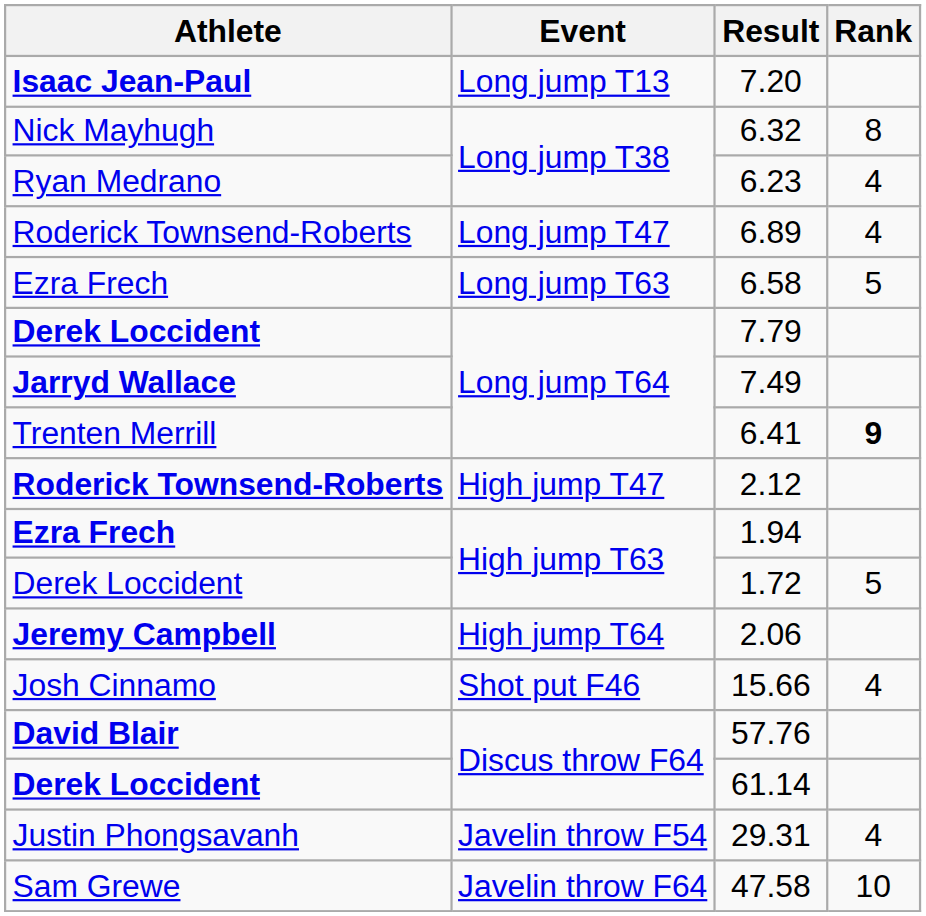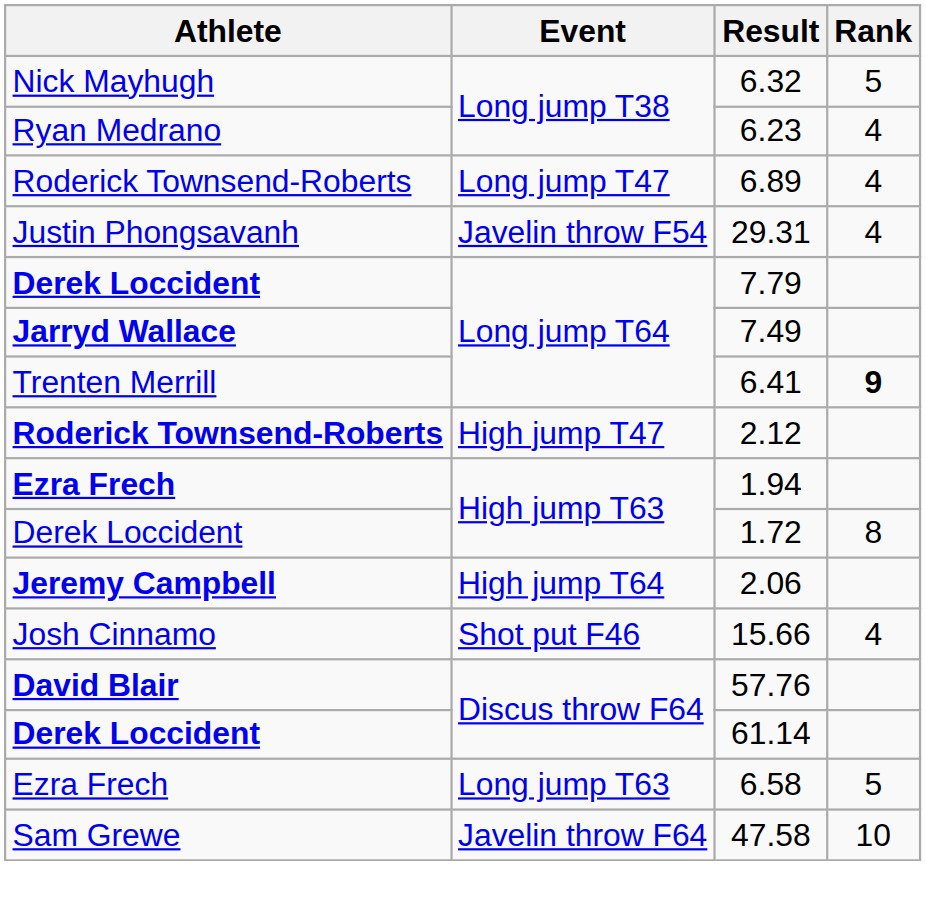 <table class=wikitable style=font-size:90%;text-align:center>
 <tr>
 <th>Athlete</th>
 <th>Event</th>
 <th>Result</th>
 <th>Rank</th>
 </tr>
 <tr>
-<td align=left><strong><a href='#'>Isaac Jean-Paul</a></strong></td>
-<td align=left><a href='#'>Long jump T13</a></td>
-<td>7.20</td>
-<td></td>
-</tr>
-<tr>
 <td align=left><a href='#'>Nick Mayhugh</a></td>
 <td align=left rowspan=2><a href='#'>Long jump T38</a></td>
 <td>6.32</td>
-<td>8</td>
+<td>5</td>
 </tr>
 <tr>
 <td align=left><a href='#'>Ryan Medrano</a></td>
 <td>6.23</td>
 <td>4</td>
 </tr>
 <tr>
 <td align=left><a href='#'>Roderick Townsend-Roberts</a></td>
 <td align=left><a href='#'>Long jump T47</a></td>
 <td>6.89</td>
 <td>4</td>
 </tr>
 <tr>
-<td align=left><a href='#'>Ezra Frech</a></td>
-<td align=left><a href='#'>Long jump T63</a></td>
-<td>6.58</td>
-<td>5</td>
+<td align=left><a href='#'>Justin Phongsavanh</a></td>
+<td align=left><a href='#'>Javelin throw F54</a></td>
+<td>29.31</td>
+<td>4</td>
 </tr>
 <tr>
 <td align=left><strong><a href='#'>Derek Loccident</a></strong></td>
 <td align=left rowspan=3><a href='#'>Long jump T64</a></td>
 <td>7.79</td>
 <td></td>
 </tr>
 <tr>
 <td align=left><strong><a href='#'>Jarryd Wallace</a></strong></td>
 <td>7.49</td>
 <td></td>
 </tr>
 <tr>
 <td align=left><a href='#'>Trenten Merrill</a></td>
 <td>6.41</td>
 <td><strong>9</strong></td>
 </tr>
 <tr>
 <td align=left><strong><a href='#'>Roderick Townsend-Roberts</a></strong></td>
 <td align=left><a href='#'>High jump T47</a></td>
 <td>2.12</td>
 <td></td>
 </tr>
 <tr>
 <td align=left><strong><a href='#'>Ezra Frech</a></strong></td>
 <td align=left rowspan=2><a href='#'>High jump T63</a></td>
 <td>1.94 </td>
 <td></td>
 </tr>
 <tr>
 <td align=left><a href='#'>Derek Loccident</a></td>
 <td>1.72</td>
-<td>5</td>
+<td>8</td>
 </tr>
 <tr>
 <td align=left><strong><a href='#'>Jeremy Campbell</a></strong></td>
 <td align=left><a href='#'>High jump T64</a></td>
 <td>2.06 </td>
 <td></td>
 </tr>
 <tr>
 <td align=left><a href='#'>Josh Cinnamo</a></td>
 <td align=left><a href='#'>Shot put F46</a></td>
 <td>15.66</td>
 <td>4</td>
 </tr>
 <tr>
 <td align=left><strong><a href='#'>David Blair</a></strong></td>
 <td align=left rowspan=2><a href='#'>Discus throw F64</a></td>
 <td>57.76</td>
 <td></td>
 </tr>
 <tr>
 <td align=left><strong><a href='#'>Derek Loccident</a></strong></td>
 <td>61.14</td>
 <td></td>
 </tr>
 <tr>
-<td align=left><a href='#'>Justin Phongsavanh</a></td>
-<td align=left><a href='#'>Javelin throw F54</a></td>
-<td>29.31</td>
-<td>4</td>
+<td align=left><a href='#'>Ezra Frech</a></td>
+<td align=left><a href='#'>Long jump T63</a></td>
+<td>6.58</td>
+<td>5</td>
 </tr>
 <tr>
 <td align=left><a href='#'>Sam Grewe</a></td>
 <td align=left><a href='#'>Javelin throw F64</a></td>
 <td>47.58</td>
 <td>10</td>
 </tr>
 </table>
